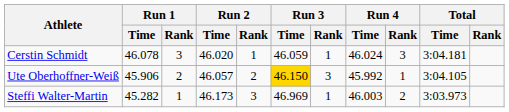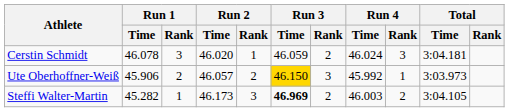 <table class="wikitable" border="1" style="font-size:90%">
 <tr>
 <th rowspan="2">Athlete</th>
 <th colspan="2">Run 1</th>
 <th colspan="2">Run 2</th>
 <th colspan="2">Run 3</th>
 <th colspan="2">Run 4</th>
 <th colspan="2">Total</th>
 </tr>
 <tr>
 <th>Time</th>
 <th>Rank</th>
 <th>Time</th>
 <th>Rank</th>
 <th>Time</th>
 <th>Rank</th>
 <th>Time</th>
 <th>Rank</th>
 <th>Time</th>
 <th>Rank</th>
 </tr>
 <tr>
 <td><a href='#'>Cerstin Schmidt</a></td>
 <td align="center">46.078</td>
 <td align="center">3</td>
 <td align="center">46.020</td>
 <td align="center">1</td>
 <td align="center">46.059</td>
-<td align="center">1</td>
+<td align="center">2</td>
 <td align="center">46.024</td>
 <td align="center">3</td>
 <td align="center">3:04.181</td>
 <td align="center"></td>
 </tr>
 <tr>
 <td><a href='#'>Ute Oberhoffner-Weiß</a></td>
 <td align="center">45.906</td>
 <td align="center">2</td>
 <td align="center">46.057</td>
 <td align="center">2</td>
 <td align="center" style="background: gold;">46.150</td>
 <td align="center">3</td>
 <td align="center">45.992</td>
 <td align="center">1</td>
-<td align="center">3:04.105</td>
+<td align="center">3:03.973</td>
 <td align="center"></td>
 </tr>
 <tr>
 <td><a href='#'>Steffi Walter-Martin</a></td>
 <td align="center">45.282</td>
 <td align="center">1</td>
 <td align="center">46.173</td>
 <td align="center">3</td>
-<td align="center">46.969</td>
-<td align="center">1</td>
+<td align="center"><strong>46.969</strong></td>
+<td align="center">2</td>
 <td align="center">46.003</td>
 <td align="center">2</td>
-<td align="center">3:03.973</td>
+<td align="center">3:04.105</td>
 <td align="center"></td>
 </tr>
 </table>
